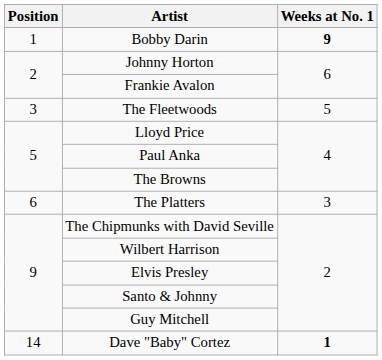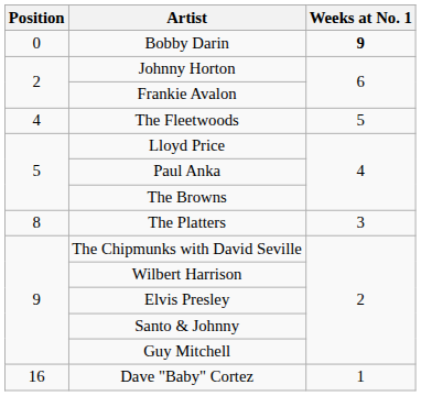 <table class="wikitable plainrowheaders" style="text-align:center;">
 <tr>
 <th>Position</th>
 <th>Artist</th>
 <th>Weeks at No. 1</th>
 </tr>
 <tr>
-<td>1</td>
+<td>0</td>
 <td>Bobby Darin</td>
 <td><strong>9</strong></td>
 </tr>
 <tr>
 <td rowspan=2>2</td>
 <td>Johnny Horton</td>
 <td rowspan=2>6</td>
 </tr>
 <tr>
 <td>Frankie Avalon</td>
 </tr>
 <tr>
-<td>3</td>
+<td>4</td>
 <td>The Fleetwoods</td>
 <td>5</td>
 </tr>
 <tr>
 <td rowspan=3>5</td>
 <td>Lloyd Price</td>
 <td rowspan=3>4</td>
 </tr>
 <tr>
 <td>Paul Anka</td>
 </tr>
 <tr>
 <td>The Browns</td>
 </tr>
 <tr>
-<td>6</td>
+<td>8</td>
 <td>The Platters</td>
 <td>3</td>
 </tr>
 <tr>
 <td rowspan=5>9</td>
 <td>The Chipmunks with David Seville</td>
 <td rowspan=5>2</td>
 </tr>
 <tr>
 <td>Wilbert Harrison</td>
 </tr>
 <tr>
 <td>Elvis Presley</td>
 </tr>
 <tr>
 <td>Santo & Johnny</td>
 </tr>
 <tr>
 <td>Guy Mitchell</td>
 </tr>
 <tr>
-<td>14</td>
+<td>16</td>
 <td>Dave "Baby" Cortez</td>
-<td><strong>1</strong></td>
+<td>1</td>
 </tr>
 </table>
